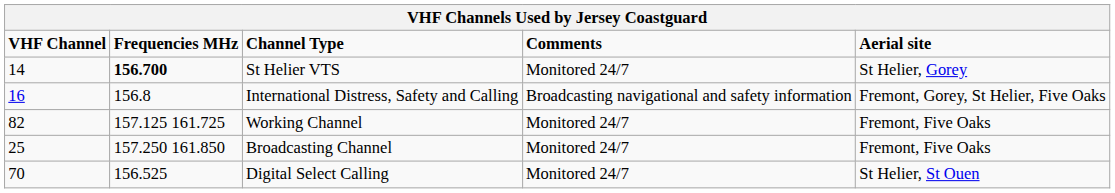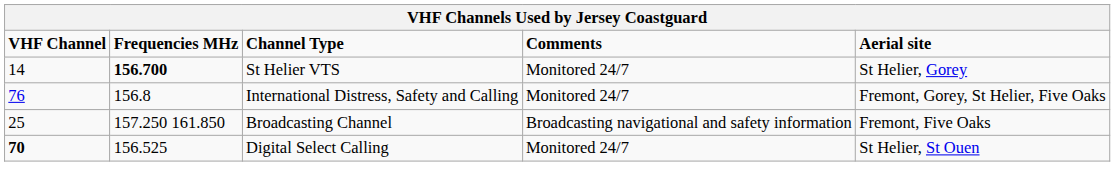 <table class="wikitable">
 <tr>
 <th colspan="5"><strong>VHF Channels Used by Jersey Coastguard</strong></th>
 </tr>
 <tr>
 <td><strong>VHF Channel</strong></td>
 <td><strong>Frequencies MHz</strong></td>
 <td><strong>Channel Type</strong></td>
 <td><strong>Comments</strong></td>
 <td><strong>Aerial site</strong></td>
 </tr>
 <tr>
 <td>14</td>
 <td><strong>156.700</strong></td>
 <td>St Helier VTS</td>
 <td>Monitored 24/7</td>
 <td>St Helier, <a href='#'>Gorey</a></td>
 </tr>
 <tr>
-<td><a href='#'>16</a></td>
+<td><a href='#'>76</a></td>
 <td>156.8</td>
 <td>International Distress, Safety and Calling</td>
-<td>Broadcasting navigational and safety information</td>
+<td>Monitored 24/7</td>
 <td>Fremont, Gorey, St Helier, Five Oaks</td>
-</tr>
-<tr>
-<td>82</td>
-<td>157.125 161.725</td>
-<td>Working Channel</td>
-<td>Monitored 24/7</td>
-<td>Fremont, Five Oaks</td>
 </tr>
 <tr>
 <td>25</td>
 <td>157.250  161.850</td>
 <td>Broadcasting Channel</td>
-<td>Monitored 24/7</td>
+<td>Broadcasting navigational and safety information</td>
 <td>Fremont, Five Oaks</td>
 </tr>
 <tr>
-<td>70</td>
+<td><strong>70</strong></td>
 <td>156.525</td>
 <td>Digital Select Calling</td>
 <td>Monitored 24/7</td>
 <td>St Helier, <a href='#'>St Ouen</a></td>
 </tr>
 </table>
